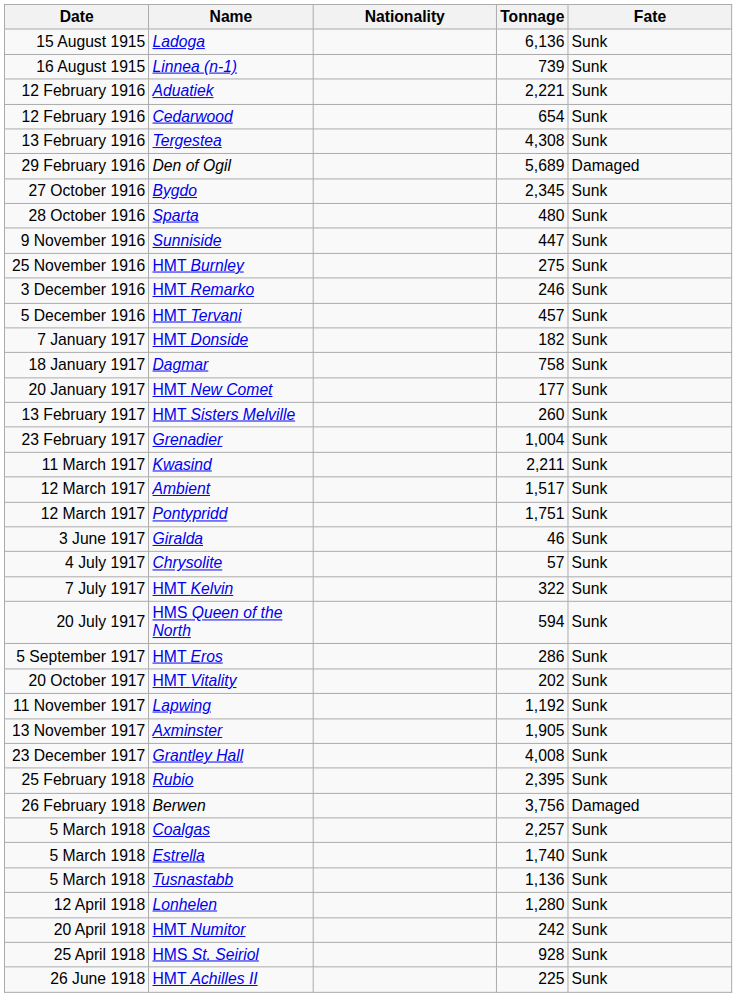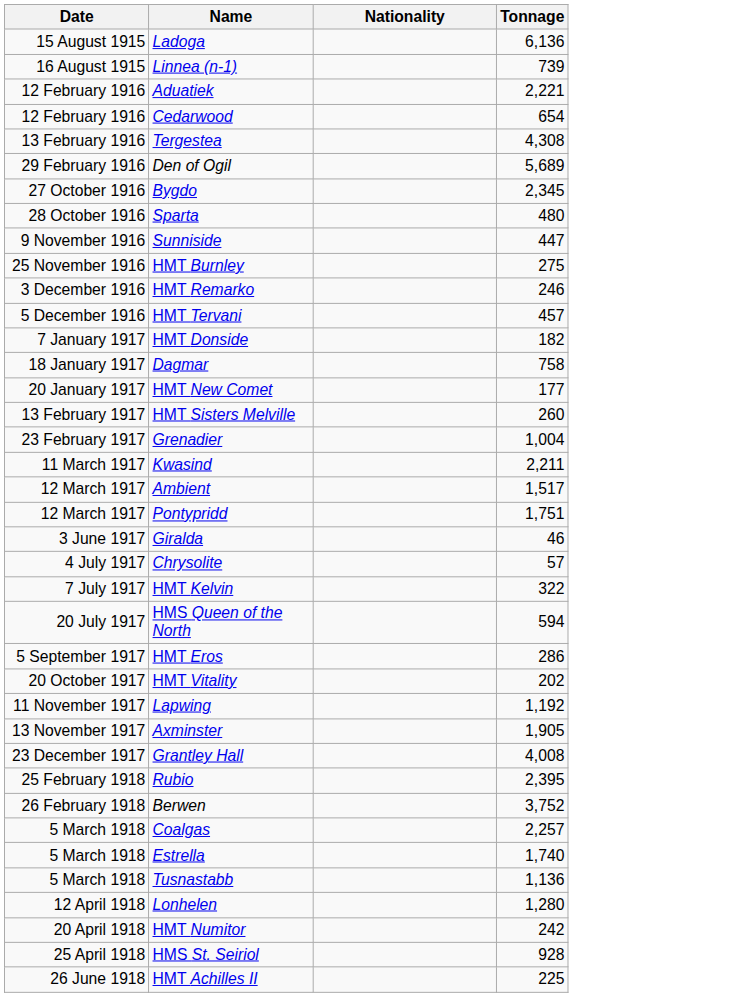 <table class="wikitable sortable">
 <tr>
 <th width="140px">Date</th>
 <th width="160px">Name</th>
 <th width="180px">Nationality</th>
 <th width="25px">Tonnage</th>
-<th width="160px">Fate</th>
 </tr>
 <tr>
 <td align="right">15 August 1915</td>
 <td align="left"><a href='#'><em>Ladoga</em></a></td>
 <td align="left"></td>
 <td align="right">6,136</td>
-<td align="left">Sunk</td>
 </tr>
 <tr>
 <td align="right">16 August 1915</td>
 <td align="left"><a href='#'><em>Linnea (n-1)</em></a></td>
 <td align="left"></td>
 <td align="right">739</td>
-<td align="left">Sunk</td>
 </tr>
 <tr>
 <td align="right">12 February 1916</td>
 <td align="left"><a href='#'><em>Aduatiek</em></a></td>
 <td align="left"></td>
 <td align="right">2,221</td>
-<td align="left">Sunk</td>
 </tr>
 <tr>
 <td align="right">12 February 1916</td>
 <td align="left"><a href='#'><em>Cedarwood</em></a></td>
 <td align="left"></td>
 <td align="right">654</td>
-<td align="left">Sunk</td>
 </tr>
 <tr>
 <td align="right">13 February 1916</td>
 <td align="left"><a href='#'><em>Tergestea</em></a></td>
 <td align="left"></td>
 <td align="right">4,308</td>
-<td align="left">Sunk</td>
 </tr>
 <tr>
 <td align="right">29 February 1916</td>
 <td align="left"><em>Den of Ogil</em></td>
 <td align="left"></td>
 <td align="right">5,689</td>
-<td align="left">Damaged</td>
 </tr>
 <tr>
 <td align="right">27 October 1916</td>
 <td align="left"><a href='#'><em>Bygdo</em></a></td>
 <td align="left"></td>
 <td align="right">2,345</td>
-<td align="left">Sunk</td>
 </tr>
 <tr>
 <td align="right">28 October 1916</td>
 <td align="left"><a href='#'><em>Sparta</em></a></td>
 <td align="left"></td>
 <td align="right">480</td>
-<td align="left">Sunk</td>
 </tr>
 <tr>
 <td align="right">9 November 1916</td>
 <td align="left"><a href='#'><em>Sunniside</em></a></td>
 <td align="left"></td>
 <td align="right">447</td>
-<td align="left">Sunk</td>
 </tr>
 <tr>
 <td align="right">25 November 1916</td>
 <td align="left"><a href='#'>HMT <em>Burnley</em></a></td>
 <td align="left"></td>
 <td align="right">275</td>
-<td align="left">Sunk</td>
 </tr>
 <tr>
 <td align="right">3 December 1916</td>
 <td align="left"><a href='#'>HMT <em>Remarko</em></a></td>
 <td align="left"></td>
 <td align="right">246</td>
-<td align="left">Sunk</td>
 </tr>
 <tr>
 <td align="right">5 December 1916</td>
 <td align="left"><a href='#'>HMT <em>Tervani</em></a></td>
 <td align="left"></td>
 <td align="right">457</td>
-<td align="left">Sunk</td>
 </tr>
 <tr>
 <td align="right">7 January 1917</td>
 <td align="left"><a href='#'>HMT <em>Donside</em></a></td>
 <td align="left"></td>
 <td align="right">182</td>
-<td align="left">Sunk</td>
 </tr>
 <tr>
 <td align="right">18 January 1917</td>
 <td align="left"><a href='#'><em>Dagmar</em></a></td>
 <td align="left"></td>
 <td align="right">758</td>
-<td align="left">Sunk</td>
 </tr>
 <tr>
 <td align="right">20 January 1917</td>
 <td align="left"><a href='#'>HMT <em>New Comet</em></a></td>
 <td align="left"></td>
 <td align="right">177</td>
-<td align="left">Sunk</td>
 </tr>
 <tr>
 <td align="right">13 February 1917</td>
 <td align="left"><a href='#'>HMT <em>Sisters Melville</em></a></td>
 <td align="left"></td>
 <td align="right">260</td>
-<td align="left">Sunk</td>
 </tr>
 <tr>
 <td align="right">23 February 1917</td>
 <td align="left"><a href='#'><em>Grenadier</em></a></td>
 <td align="left"></td>
 <td align="right">1,004</td>
-<td align="left">Sunk</td>
 </tr>
 <tr>
 <td align="right">11 March 1917</td>
 <td align="left"><a href='#'><em>Kwasind</em></a></td>
 <td align="left"></td>
 <td align="right">2,211</td>
-<td align="left">Sunk</td>
 </tr>
 <tr>
 <td align="right">12 March 1917</td>
 <td align="left"><a href='#'><em>Ambient</em></a></td>
 <td align="left"></td>
 <td align="right">1,517</td>
-<td align="left">Sunk</td>
 </tr>
 <tr>
 <td align="right">12 March 1917</td>
 <td align="left"><a href='#'><em>Pontypridd</em></a></td>
 <td align="left"></td>
 <td align="right">1,751</td>
-<td align="left">Sunk</td>
 </tr>
 <tr>
 <td align="right">3 June 1917</td>
 <td align="left"><a href='#'><em>Giralda</em></a></td>
 <td align="left"></td>
 <td align="right">46</td>
-<td align="left">Sunk</td>
 </tr>
 <tr>
 <td align="right">4 July 1917</td>
 <td align="left"><a href='#'><em>Chrysolite</em></a></td>
 <td align="left"></td>
 <td align="right">57</td>
-<td align="left">Sunk</td>
 </tr>
 <tr>
 <td align="right">7 July 1917</td>
 <td align="left"><a href='#'>HMT <em>Kelvin</em></a></td>
 <td align="left"></td>
 <td align="right">322</td>
-<td align="left">Sunk</td>
 </tr>
 <tr>
 <td align="right">20 July 1917</td>
 <td align="left"><a href='#'>HMS <em>Queen of the North</em></a></td>
 <td align="left"></td>
 <td align="right">594</td>
-<td align="left">Sunk</td>
 </tr>
 <tr>
 <td align="right">5 September 1917</td>
 <td align="left"><a href='#'>HMT <em>Eros</em></a></td>
 <td align="left"></td>
 <td align="right">286</td>
-<td align="left">Sunk</td>
 </tr>
 <tr>
 <td align="right">20 October 1917</td>
 <td align="left"><a href='#'>HMT <em>Vitality</em></a></td>
 <td align="left"></td>
 <td align="right">202</td>
-<td align="left">Sunk</td>
 </tr>
 <tr>
 <td align="right">11 November 1917</td>
 <td align="left"><a href='#'><em>Lapwing</em></a></td>
 <td align="left"></td>
 <td align="right">1,192</td>
-<td align="left">Sunk</td>
 </tr>
 <tr>
 <td align="right">13 November 1917</td>
 <td align="left"><a href='#'><em>Axminster</em></a></td>
 <td align="left"></td>
 <td align="right">1,905</td>
-<td align="left">Sunk</td>
 </tr>
 <tr>
 <td align="right">23 December 1917</td>
 <td align="left"><a href='#'><em>Grantley Hall</em></a></td>
 <td align="left"></td>
 <td align="right">4,008</td>
-<td align="left">Sunk</td>
 </tr>
 <tr>
 <td align="right">25 February 1918</td>
 <td align="left"><a href='#'><em>Rubio</em></a></td>
 <td align="left"></td>
 <td align="right">2,395</td>
-<td align="left">Sunk</td>
 </tr>
 <tr>
 <td align="right">26 February 1918</td>
 <td align="left"><em>Berwen</em></td>
 <td align="left"></td>
-<td align="right">3,756</td>
-<td align="left">Damaged</td>
+<td align="right">3,752</td>
 </tr>
 <tr>
 <td align="right">5 March 1918</td>
 <td align="left"><a href='#'><em>Coalgas</em></a></td>
 <td align="left"></td>
 <td align="right">2,257</td>
-<td align="left">Sunk</td>
 </tr>
 <tr>
 <td align="right">5 March 1918</td>
 <td align="left"><a href='#'><em>Estrella</em></a></td>
 <td align="left"></td>
 <td align="right">1,740</td>
-<td align="left">Sunk</td>
 </tr>
 <tr>
 <td align="right">5 March 1918</td>
 <td align="left"><a href='#'><em>Tusnastabb</em></a></td>
 <td align="left"></td>
 <td align="right">1,136</td>
-<td align="left">Sunk</td>
 </tr>
 <tr>
 <td align="right">12 April 1918</td>
 <td align="left"><a href='#'><em>Lonhelen</em></a></td>
 <td align="left"></td>
 <td align="right">1,280</td>
-<td align="left">Sunk</td>
 </tr>
 <tr>
 <td align="right">20 April 1918</td>
 <td align="left"><a href='#'>HMT <em>Numitor</em></a></td>
 <td align="left"></td>
 <td align="right">242</td>
-<td align="left">Sunk</td>
 </tr>
 <tr>
 <td align="right">25 April 1918</td>
 <td align="left"><a href='#'>HMS <em>St. Seiriol</em></a></td>
 <td align="left"></td>
 <td align="right">928</td>
-<td align="left">Sunk</td>
 </tr>
 <tr>
 <td align="right">26 June 1918</td>
 <td align="left"><a href='#'>HMT <em>Achilles II</em></a></td>
 <td align="left"></td>
 <td align="right">225</td>
-<td align="left">Sunk</td>
 </tr>
 </table>
